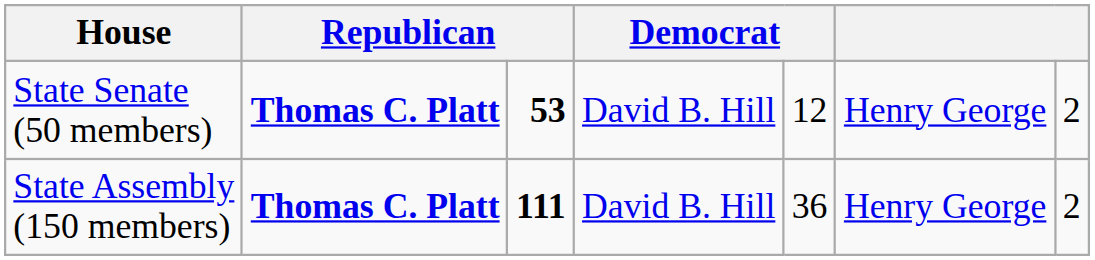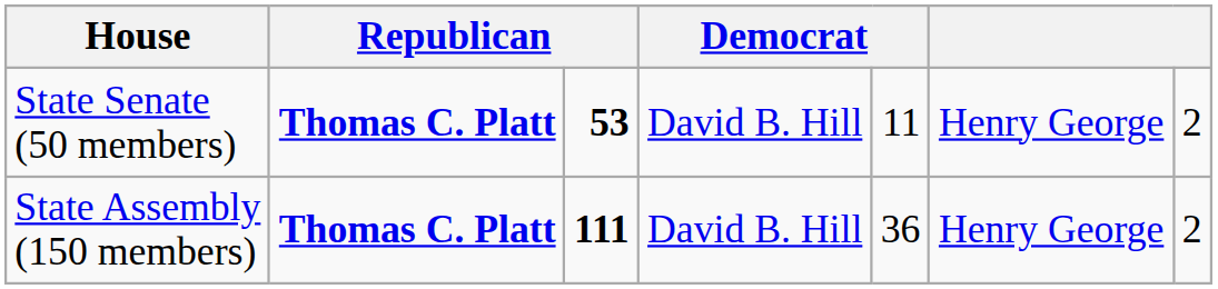 <table class=wikitable>
 <tr>
 <th>House</th>
 <th colspan="2"><a href='#'>Republican</a></th>
 <th colspan="2"><a href='#'>Democrat</a></th>
 <th colspan="2"></th>
 </tr>
 <tr>
 <td><a href='#'>State Senate</a> <br>(50 members)</td>
 <td> <strong><a href='#'>Thomas C. Platt</a></strong></td>
 <td align="right"><strong>53</strong></td>
 <td><a href='#'>David B. Hill</a></td>
-<td align="right">12</td>
+<td align="right">11</td>
 <td><a href='#'>Henry George</a></td>
 <td align="right">2</td>
 </tr>
 <tr>
 <td><a href='#'>State Assembly</a> <br>(150 members)</td>
 <td><strong><a href='#'>Thomas C. Platt</a></strong></td>
 <td align="right"><strong>111</strong></td>
 <td><a href='#'>David B. Hill</a></td>
 <td align="right">36</td>
 <td><a href='#'>Henry George</a></td>
 <td align="right">2</td>
 </tr>
 </table>
